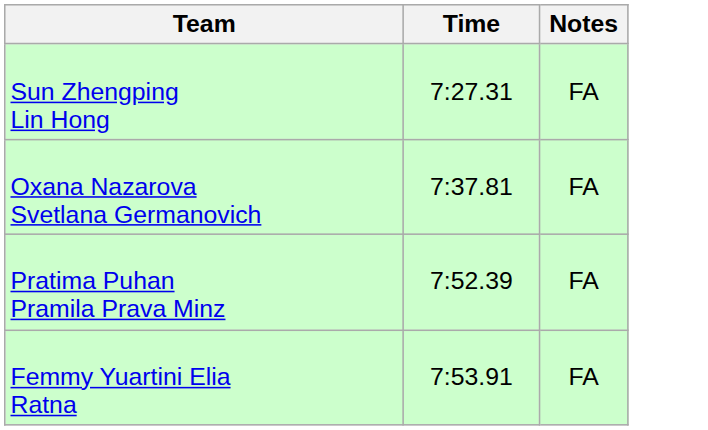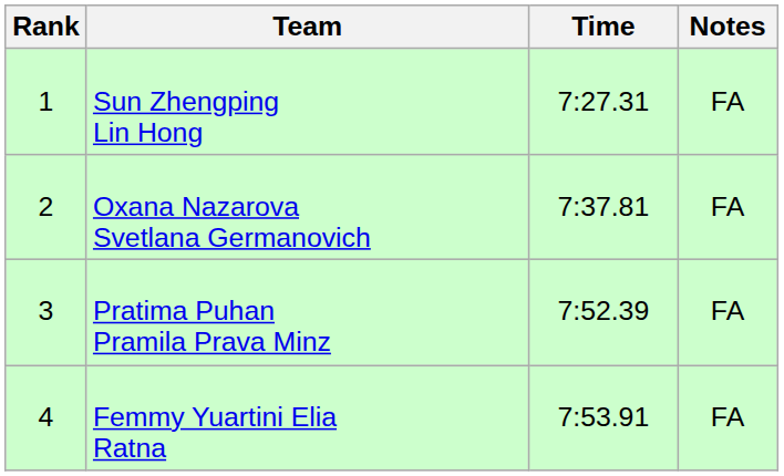 <table class=wikitable style="text-align:center">
 <tr>
+<th width=40>Rank</th>
 <th width=250>Team</th>
 <th width=80>Time</th>
 <th width=50>Notes</th>
 </tr>
 <tr bgcolor="ccffcc">
+<td>1</td>
 <td align=left><br><a href='#'>Sun Zhengping</a><br><a href='#'>Lin Hong</a></td>
 <td>7:27.31</td>
 <td>FA</td>
 </tr>
 <tr bgcolor="ccffcc">
+<td>2</td>
 <td align=left><br><a href='#'>Oxana Nazarova</a><br><a href='#'>Svetlana Germanovich</a></td>
 <td>7:37.81</td>
 <td>FA</td>
 </tr>
 <tr bgcolor="ccffcc">
+<td>3</td>
 <td align=left><br><a href='#'>Pratima Puhan</a><br><a href='#'>Pramila Prava Minz</a></td>
 <td>7:52.39</td>
 <td>FA</td>
 </tr>
 <tr bgcolor="ccffcc">
+<td>4</td>
 <td align=left><br><a href='#'>Femmy Yuartini Elia</a><br><a href='#'>Ratna</a></td>
 <td>7:53.91</td>
 <td>FA</td>
 </tr>
 </table>
